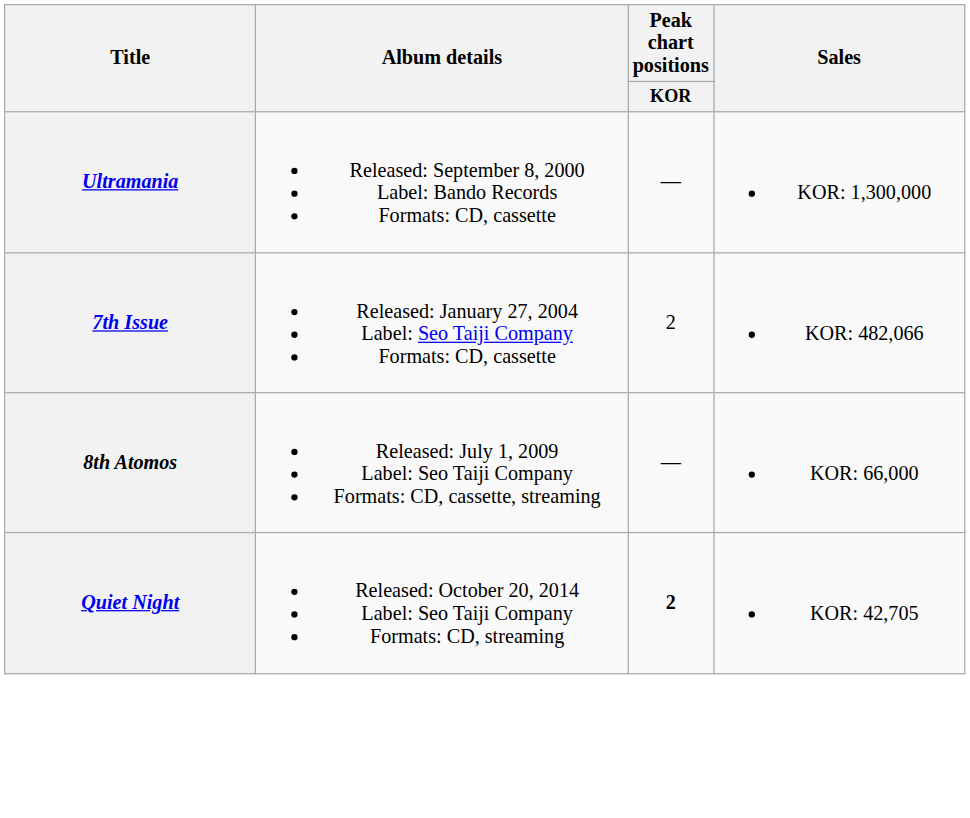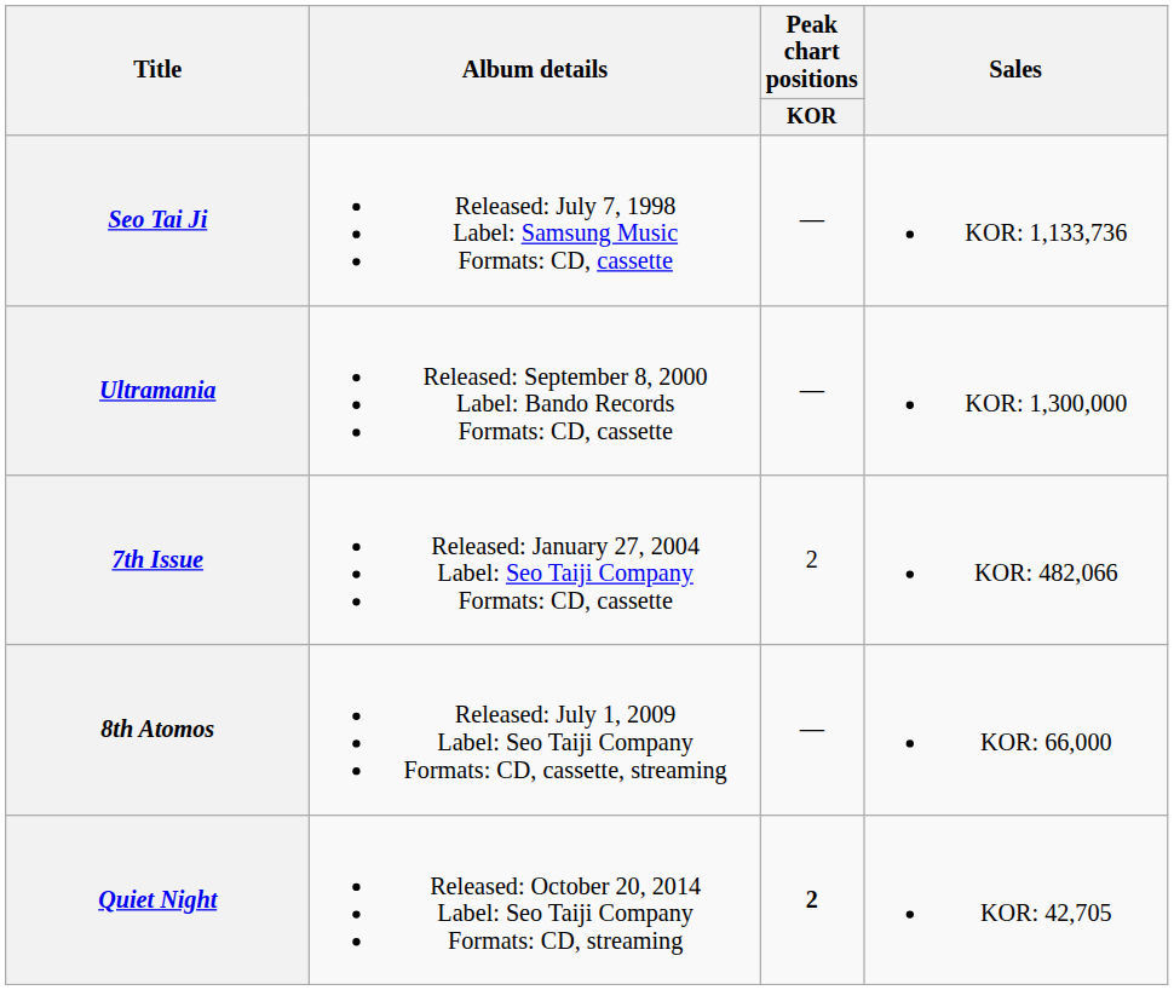 <table class="wikitable plainrowheaders" style="text-align:center;">
 <tr>
 <th style="width:12em;" rowspan="2">Title</th>
 <th style="width:18em;" rowspan="2">Album details</th>
 <th scope="col" colspan="1">Peak<br>chart<br>positions</th>
 <th style="width:12em;" rowspan="2">Sales</th>
 </tr>
 <tr>
 <th scope="col" style="width:3em;font-size:90%;">KOR<br></th>
+</tr>
+<tr>
+<th scope="row"><em><a href='#'>Seo Tai Ji</a></em></th>
+<td><br><ul><li>Released: July 7, 1998</li><li>Label: <a href='#'>Samsung Music</a></li><li>Formats: CD, <a href='#'>cassette</a></li></ul></td>
+<td>—</td>
+<td><br><ul><li>KOR: 1,133,736</li></ul></td>
 </tr>
 <tr>
 <th scope="row"><em><a href='#'>Ultramania</a></em></th>
 <td><br><ul><li>Released: September 8, 2000</li><li>Label: Bando Records</li><li>Formats: CD, cassette</li></ul></td>
 <td>—</td>
 <td><br><ul><li>KOR: 1,300,000</li></ul></td>
 </tr>
 <tr>
 <th scope="row"><em><a href='#'>7th Issue</a></em></th>
 <td><br><ul><li>Released: January 27, 2004</li><li>Label: <a href='#'>Seo Taiji Company</a></li><li>Formats: CD, cassette</li></ul></td>
 <td>2</td>
 <td><br><ul><li>KOR: 482,066</li></ul></td>
 </tr>
 <tr>
 <th scope="row"><em>8th Atomos</em></th>
 <td><br><ul><li>Released: July 1, 2009</li><li>Label: Seo Taiji Company</li><li>Formats: CD, cassette, streaming</li></ul></td>
 <td>—</td>
 <td><br><ul><li>KOR: 66,000</li></ul></td>
 </tr>
 <tr>
 <th scope="row"><em><a href='#'>Quiet Night</a></em></th>
 <td><br><ul><li>Released: October 20, 2014</li><li>Label: Seo Taiji Company</li><li>Formats: CD, streaming</li></ul></td>
 <td><strong>2</strong></td>
 <td><br><ul><li>KOR: 42,705</li></ul></td>
 </tr>
 </table>
